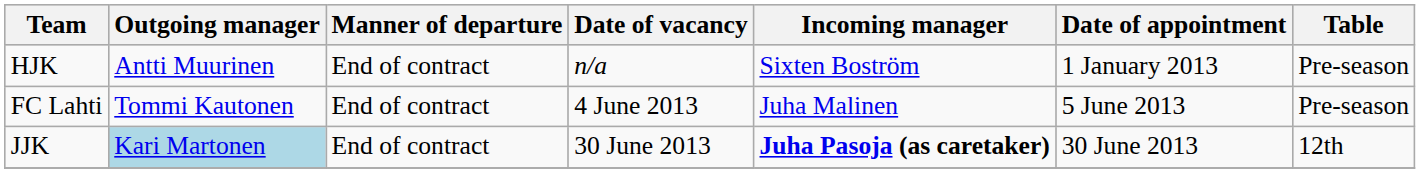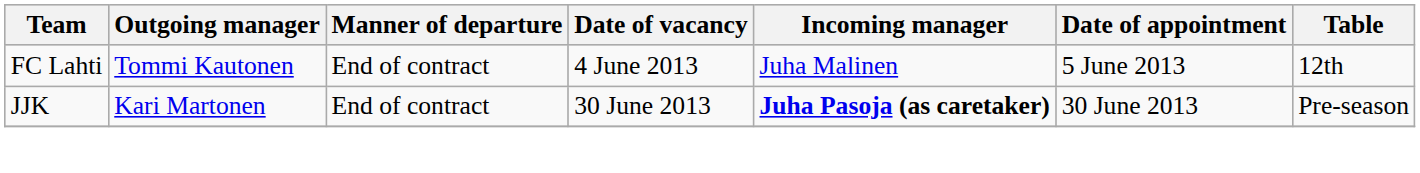 <table class="wikitable">
 <tr>
 <th>Team</th>
 <th>Outgoing manager</th>
 <th>Manner of departure</th>
 <th>Date of vacancy</th>
 <th>Incoming manager</th>
 <th>Date of appointment</th>
 <th>Table</th>
 </tr>
 <tr>
-<td>HJK</td>
-<td> <a href='#'>Antti Muurinen</a></td>
-<td>End of contract</td>
-<td><em>n/a</em></td>
-<td> <a href='#'>Sixten Boström</a></td>
-<td>1 January 2013</td>
-<td>Pre-season</td>
-</tr>
-<tr>
 <td>FC Lahti</td>
 <td> <a href='#'>Tommi Kautonen</a></td>
 <td>End of contract</td>
 <td>4 June 2013</td>
 <td> <a href='#'>Juha Malinen</a></td>
 <td>5 June 2013</td>
-<td>Pre-season</td>
+<td>12th</td>
 </tr>
 <tr>
 <td>JJK</td>
-<td style="background: lightblue;"> <a href='#'>Kari Martonen</a></td>
+<td> <a href='#'>Kari Martonen</a></td>
 <td>End of contract</td>
 <td>30 June 2013</td>
 <td><strong> <a href='#'>Juha Pasoja</a> (as caretaker)</strong></td>
 <td>30 June 2013</td>
-<td>12th</td>
+<td>Pre-season</td>
 </tr>
 <tr>
 </tr>
 </table>
